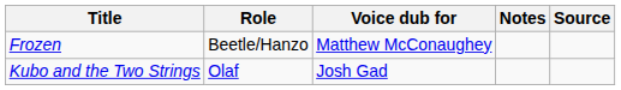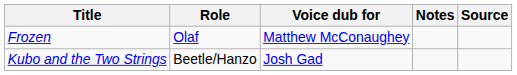 <table class="wikitable sortable plainrowheaders">
 <tr>
 <th>Title</th>
 <th>Role</th>
 <th>Voice dub for</th>
 <th>Notes</th>
 <th class="unsortable">Source</th>
 </tr>
 <tr>
 <td><em><a href='#'>Frozen</a></em></td>
-<td>Beetle/Hanzo</td>
+<td><a href='#'>Olaf</a></td>
 <td><a href='#'>Matthew McConaughey</a></td>
 <td></td>
 <td></td>
 </tr>
 <tr>
 <td><em><a href='#'>Kubo and the Two Strings</a></em></td>
-<td><a href='#'>Olaf</a></td>
+<td>Beetle/Hanzo</td>
 <td><a href='#'>Josh Gad</a></td>
 <td></td>
 <td></td>
 </tr>
 </table>
